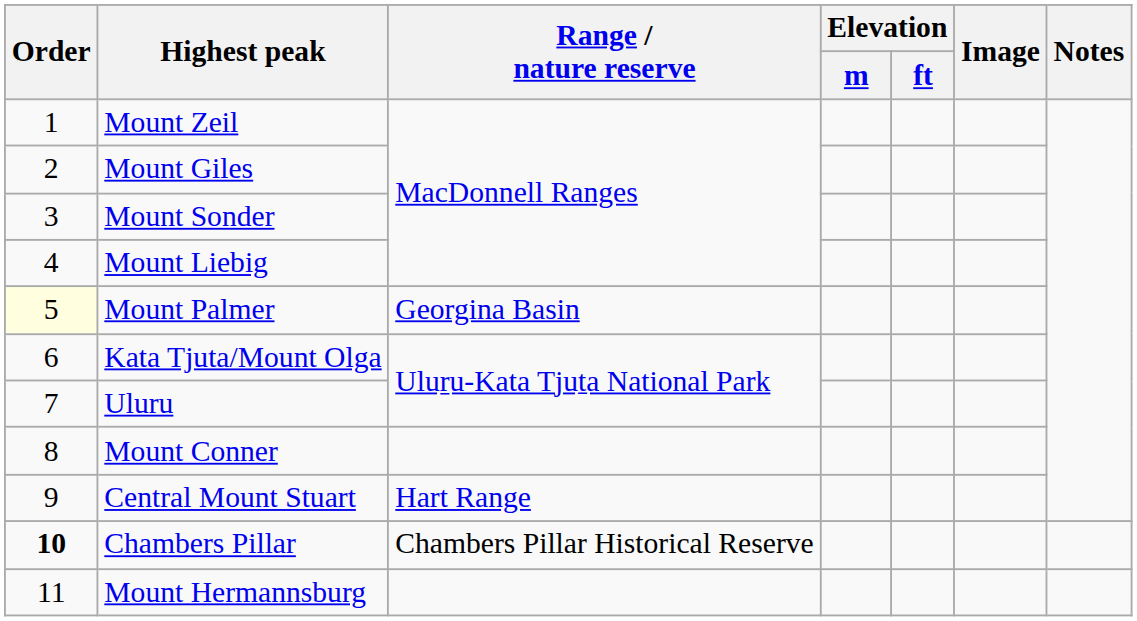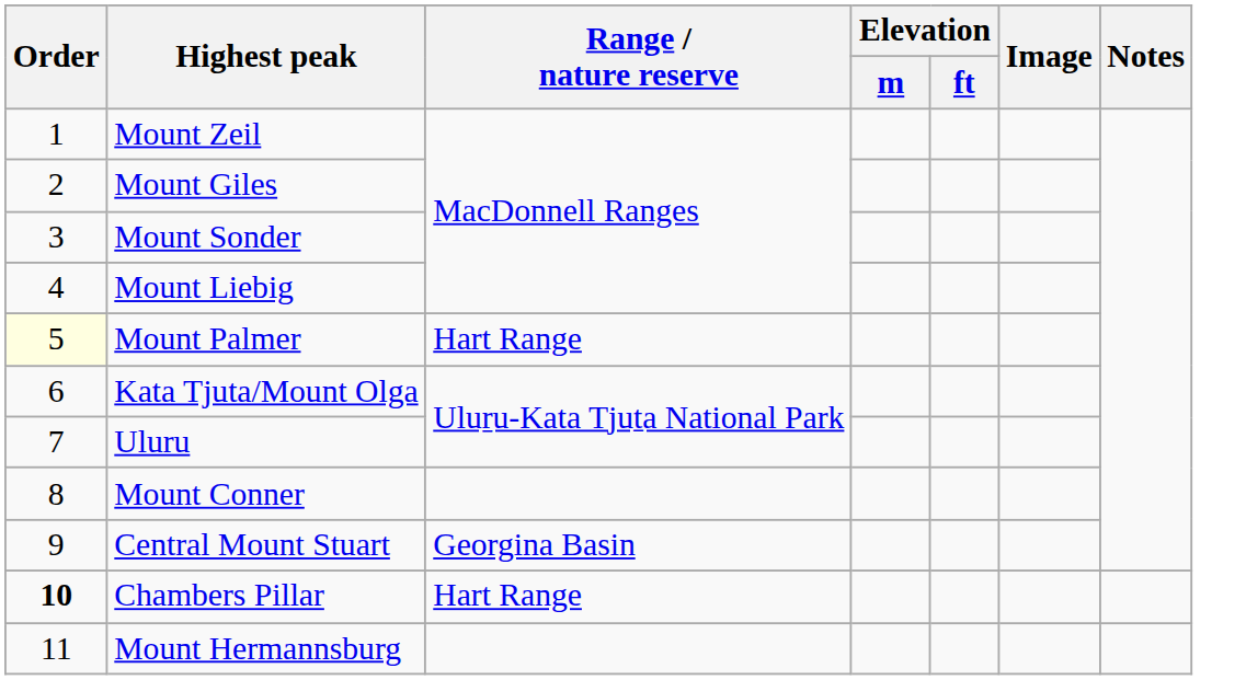 <table class="wikitable sortable sticky-header-multi sort-under">
 <tr>
 <th scope="col" rowspan=2>Order</th>
 <th scope="col" rowspan=2>Highest peak</th>
 <th scope="col" rowspan=2><a href='#'>Range</a> /<br><a href='#'>nature reserve</a></th>
 <th scope="col" colspan=2>Elevation </th>
 <th scope="col" rowspan=2>Image</th>
 <th scope="col" rowspan=2>Notes</th>
 </tr>
 <tr>
 <th scope="col"><a href='#'>m</a></th>
 <th scope="col"><a href='#'>ft</a></th>
 </tr>
 <tr>
 <td align=center>1</td>
 <td><a href='#'>Mount Zeil</a></td>
 <td rowspan=4><a href='#'>MacDonnell Ranges</a></td>
 <td></td>
 <td></td>
 <td></td>
 </tr>
 <tr>
 <td align=center>2</td>
 <td><a href='#'>Mount Giles</a></td>
 <td></td>
 <td></td>
 <td></td>
 </tr>
 <tr>
 <td align=center>3</td>
 <td><a href='#'>Mount Sonder</a></td>
 <td></td>
 <td></td>
 <td></td>
 </tr>
 <tr>
 <td align=center>4</td>
 <td><a href='#'>Mount Liebig</a></td>
 <td></td>
 <td></td>
 <td></td>
 </tr>
 <tr>
 <td align=center style="background: lightyellow;">5</td>
 <td><a href='#'>Mount Palmer</a></td>
-<td><a href='#'>Georgina Basin</a></td>
+<td><a href='#'>Hart Range</a></td>
 <td></td>
 <td></td>
 <td></td>
 </tr>
 <tr>
 <td align=center>6</td>
 <td><a href='#'>Kata Tjuta/Mount Olga</a></td>
 <td rowspan=2><a href='#'>Uluṟu-Kata Tjuṯa National Park</a></td>
 <td></td>
 <td></td>
 <td></td>
 </tr>
 <tr>
 <td align=center>7</td>
 <td><a href='#'>Uluru</a></td>
 <td></td>
 <td></td>
 <td></td>
 </tr>
 <tr>
 <td align=center>8</td>
 <td><a href='#'>Mount Conner</a></td>
 <td></td>
 <td></td>
 <td></td>
 <td></td>
 </tr>
 <tr>
 <td align=center>9</td>
 <td><a href='#'>Central Mount Stuart</a></td>
-<td><a href='#'>Hart Range</a></td>
+<td><a href='#'>Georgina Basin</a></td>
 <td></td>
 <td></td>
 <td></td>
 </tr>
 <tr>
 <td align=center><strong>10</strong></td>
 <td><a href='#'>Chambers Pillar</a></td>
-<td>Chambers Pillar Historical Reserve</td>
+<td><a href='#'>Hart Range</a></td>
 <td></td>
 <td></td>
 <td></td>
 <td></td>
 </tr>
 <tr>
 <td align=center>11</td>
 <td><a href='#'>Mount Hermannsburg</a></td>
 <td></td>
 <td></td>
 <td></td>
 <td></td>
 <td></td>
 </tr>
 </table>
